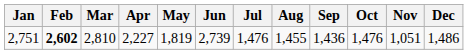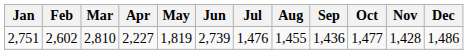 <table class="wikitable defaultright">
 <tr>
 <th>Jan</th>
 <th>Feb</th>
 <th>Mar</th>
 <th>Apr</th>
 <th>May</th>
 <th>Jun</th>
 <th>Jul</th>
 <th>Aug</th>
 <th>Sep</th>
 <th>Oct</th>
 <th>Nov</th>
 <th>Dec</th>
 </tr>
 <tr>
 <td>2,751</td>
-<td><strong>2,602</strong></td>
+<td>2,602</td>
 <td>2,810</td>
 <td>2,227</td>
 <td>1,819</td>
 <td>2,739</td>
 <td>1,476</td>
 <td>1,455</td>
 <td>1,436</td>
-<td>1,476</td>
-<td>1,051</td>
+<td>1,477</td>
+<td>1,428</td>
 <td>1,486</td>
 </tr>
 </table>
